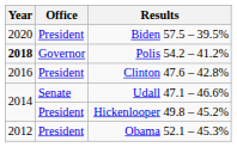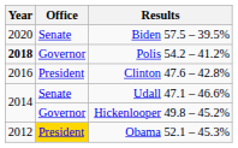 <table class=wikitable>
 <tr>
 <th width="30">Year</th>
 <th width="60">Office</th>
 <th width="180">Results</th>
 </tr>
 <tr>
 <td>2020</td>
-<td><a href='#'>President</a></td>
+<td><a href='#'>Senate</a></td>
 <td align="right" ><a href='#'>Biden</a> 57.5 – 39.5%</td>
 </tr>
 <tr>
 <td><strong>2018</strong></td>
 <td><a href='#'>Governor</a></td>
 <td align="right" ><a href='#'>Polis</a> 54.2 – 41.2%</td>
 </tr>
 <tr>
 <td>2016</td>
 <td><a href='#'>President</a></td>
 <td align="right" ><a href='#'>Clinton</a> 47.6 – 42.8%</td>
 </tr>
 <tr>
 <td rowspan="2">2014</td>
 <td><a href='#'>Senate</a></td>
 <td align="right" ><a href='#'>Udall</a> 47.1 – 46.6%</td>
 </tr>
 <tr>
-<td><a href='#'>President</a></td>
+<td><a href='#'>Governor</a></td>
 <td align="right" ><a href='#'>Hickenlooper</a> 49.8 – 45.2%</td>
 </tr>
 <tr>
 <td>2012</td>
-<td><a href='#'>President</a></td>
+<td style="background: gold;"><a href='#'>President</a></td>
 <td align="right" ><a href='#'>Obama</a> 52.1 – 45.3%</td>
 </tr>
 </table>
